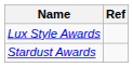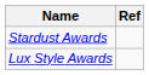 <table class="wikitable">
 <tr>
 <th>Name</th>
 <th>Ref</th>
 </tr>
 <tr>
+<td><em><a href='#'>Stardust Awards</a></em></td>
+<td></td>
+</tr>
+<tr>
 <td><em><a href='#'>Lux Style Awards</a></em></td>
 <td></td>
 </tr>
-<tr>
-<td><em><a href='#'>Stardust Awards</a></em></td>
-<td></td>
-</tr>
 </table>
